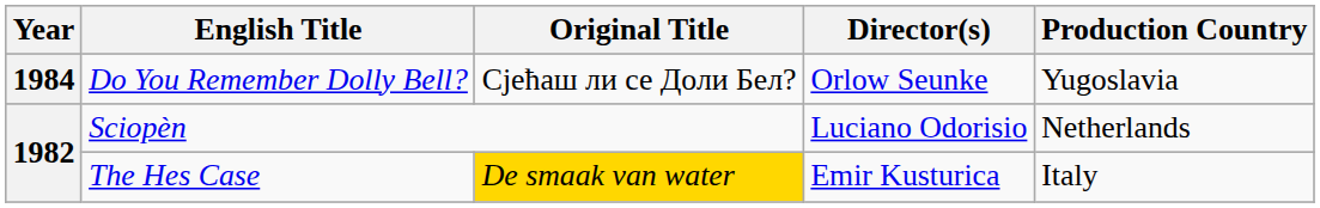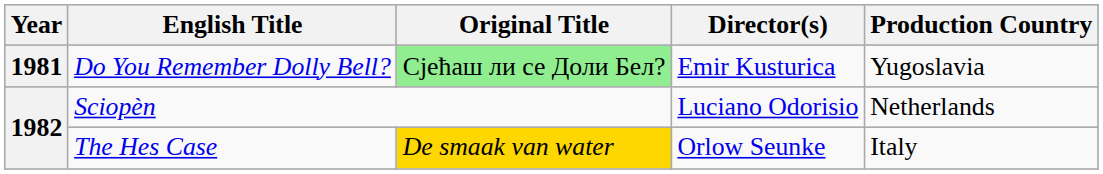 <table class="wikitable">
 <tr>
 <th>Year</th>
 <th>English Title</th>
 <th>Original Title</th>
 <th>Director(s)</th>
 <th>Production Country</th>
 </tr>
 <tr>
-<th>1984</th>
+<th>1981</th>
 <td><em><a href='#'>Do You Remember Dolly Bell?</a></em></td>
-<td>Сјећаш ли се Доли Бел?</td>
-<td><a href='#'>Orlow Seunke</a></td>
+<td style="background: lightgreen;">Сјећаш ли се Доли Бел?</td>
+<td><a href='#'>Emir Kusturica</a></td>
 <td>Yugoslavia</td>
 </tr>
 <tr>
 <th rowspan="2">1982</th>
 <td colspan="2"><em><a href='#'>Sciopèn</a></em></td>
 <td><a href='#'>Luciano Odorisio</a></td>
 <td>Netherlands</td>
 </tr>
 <tr>
 <td><em><a href='#'>The Hes Case</a></em></td>
 <td style="background: gold;"><em>De smaak van water</em></td>
-<td><a href='#'>Emir Kusturica</a></td>
+<td><a href='#'>Orlow Seunke</a></td>
 <td>Italy</td>
 </tr>
 </table>
